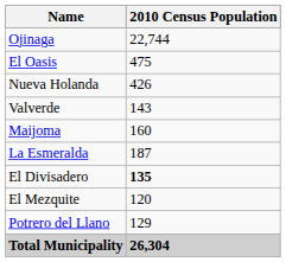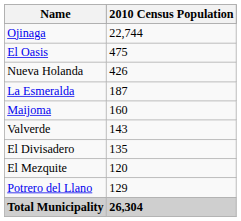 <table class="wikitable">
 <tr style="background:#000000; color:black;">
 <th><strong>Name</strong></th>
 <th><strong>2010 Census Population</strong></th>
 </tr>
 <tr>
 <td><a href='#'>Ojinaga</a></td>
 <td>22,744</td>
 </tr>
 <tr>
 <td><a href='#'>El Oasis</a></td>
 <td>475</td>
 </tr>
 <tr>
 <td>Nueva Holanda</td>
 <td>426</td>
 </tr>
 <tr>
-<td>Valverde</td>
-<td>143</td>
+<td><a href='#'>La Esmeralda</a></td>
+<td>187</td>
 </tr>
 <tr>
 <td><a href='#'>Maijoma</a></td>
 <td>160</td>
 </tr>
 <tr>
-<td><a href='#'>La Esmeralda</a></td>
-<td>187</td>
+<td>Valverde</td>
+<td>143</td>
 </tr>
 <tr>
 <td>El Divisadero</td>
-<td><strong>135</strong></td>
+<td>135</td>
 </tr>
 <tr>
 <td>El Mezquite</td>
 <td>120</td>
 </tr>
 <tr>
 <td><a href='#'>Potrero del Llano</a></td>
 <td>129</td>
 </tr>
 <tr style="background:#CFCFCF;">
 <td><strong>Total Municipality</strong></td>
 <td><strong>26,304</strong></td>
 </tr>
 </table>
